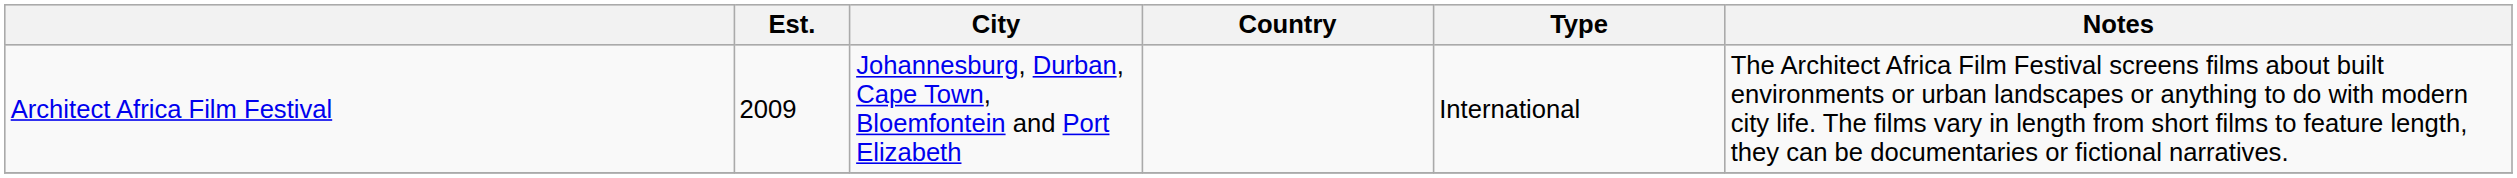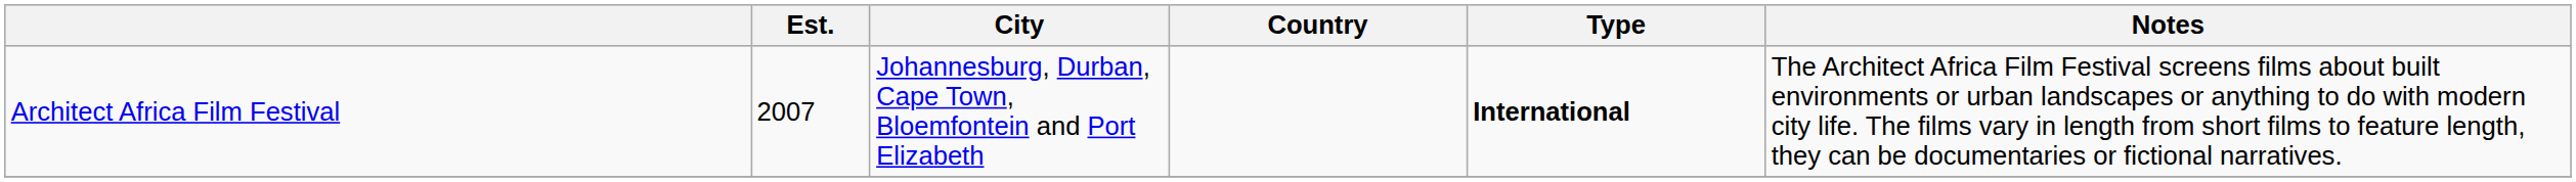 <table class="wikitable sortable">
 <tr>
 <th style="width:25%;"></th>
 <th style="width:4%;">Est.</th>
 <th style="width:10%;">City</th>
 <th style="width:10%;">Country</th>
 <th style="width:10%;">Type</th>
 <th style="width:27%;">Notes</th>
 </tr>
 <tr>
 <td><a href='#'>Architect Africa Film Festival</a></td>
-<td>2009</td>
+<td>2007</td>
 <td><a href='#'>Johannesburg</a>, <a href='#'>Durban</a>, <a href='#'>Cape Town</a>, <a href='#'>Bloemfontein</a> and <a href='#'>Port Elizabeth</a></td>
 <td></td>
-<td>International</td>
+<td><strong>International</strong></td>
 <td>The Architect Africa Film Festival screens films about built environments or urban landscapes or anything to do with modern city life. The films vary in length from short films to feature length, they can be documentaries or fictional narratives.</td>
 </tr>
 <tr>
 </tr>
 </table>
